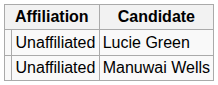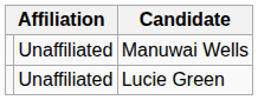 <table class="wikitable sortable">
 <tr>
 <th colspan=2>Affiliation</th>
 <th>Candidate</th>
 </tr>
 <tr>
 <td bgcolor=></td>
 <td>Unaffiliated</td>
-<td>Lucie Green</td>
+<td>Manuwai Wells</td>
 </tr>
 <tr>
 <td bgcolor=></td>
 <td>Unaffiliated</td>
-<td>Manuwai Wells</td>
+<td>Lucie Green</td>
 </tr>
 <tr>
 </tr>
 </table>
